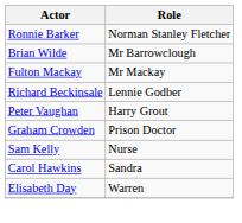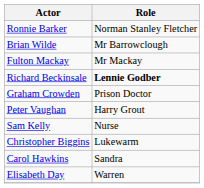 <table class="wikitable">
 <tr>
 <th>Actor</th>
 <th>Role</th>
 </tr>
 <tr>
 <td><a href='#'>Ronnie Barker</a></td>
 <td>Norman Stanley Fletcher</td>
 </tr>
 <tr>
 <td><a href='#'>Brian Wilde</a></td>
 <td>Mr Barrowclough</td>
 </tr>
 <tr>
 <td><a href='#'>Fulton Mackay</a></td>
 <td>Mr Mackay</td>
 </tr>
 <tr>
 <td><a href='#'>Richard Beckinsale</a></td>
-<td>Lennie Godber</td>
+<td><strong>Lennie Godber</strong></td>
+</tr>
+<tr>
+<td><a href='#'>Graham Crowden</a></td>
+<td>Prison Doctor</td>
 </tr>
 <tr>
 <td><a href='#'>Peter Vaughan</a></td>
 <td>Harry Grout</td>
 </tr>
 <tr>
-<td><a href='#'>Graham Crowden</a></td>
-<td>Prison Doctor</td>
+<td><a href='#'>Sam Kelly</a></td>
+<td>Nurse</td>
 </tr>
 <tr>
-<td><a href='#'>Sam Kelly</a></td>
-<td>Nurse</td>
+<td><a href='#'>Christopher Biggins</a></td>
+<td>Lukewarm</td>
 </tr>
 <tr>
 <td><a href='#'>Carol Hawkins</a></td>
 <td>Sandra</td>
 </tr>
 <tr>
 <td><a href='#'>Elisabeth Day</a></td>
 <td>Warren</td>
 </tr>
 <tr>
 </tr>
 </table>
